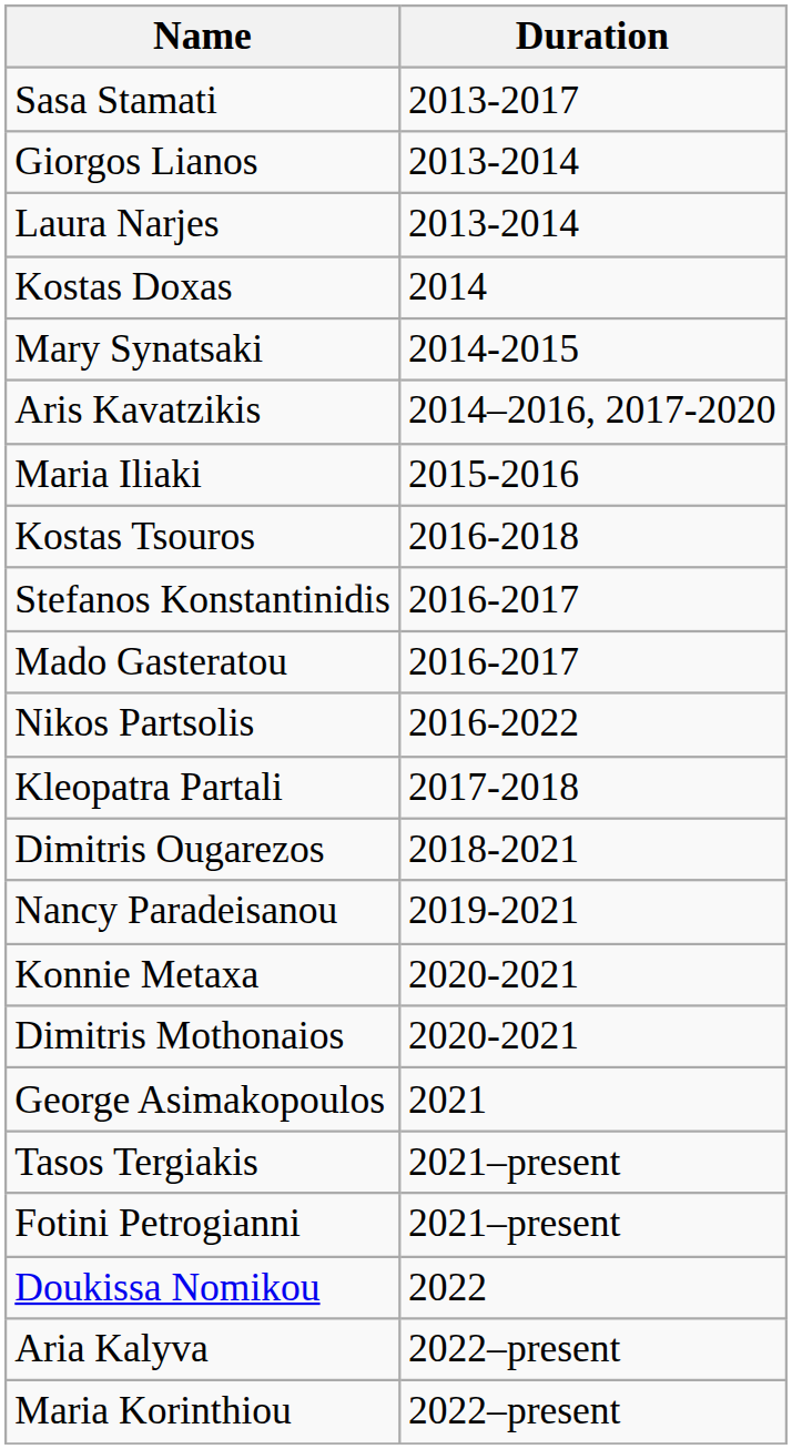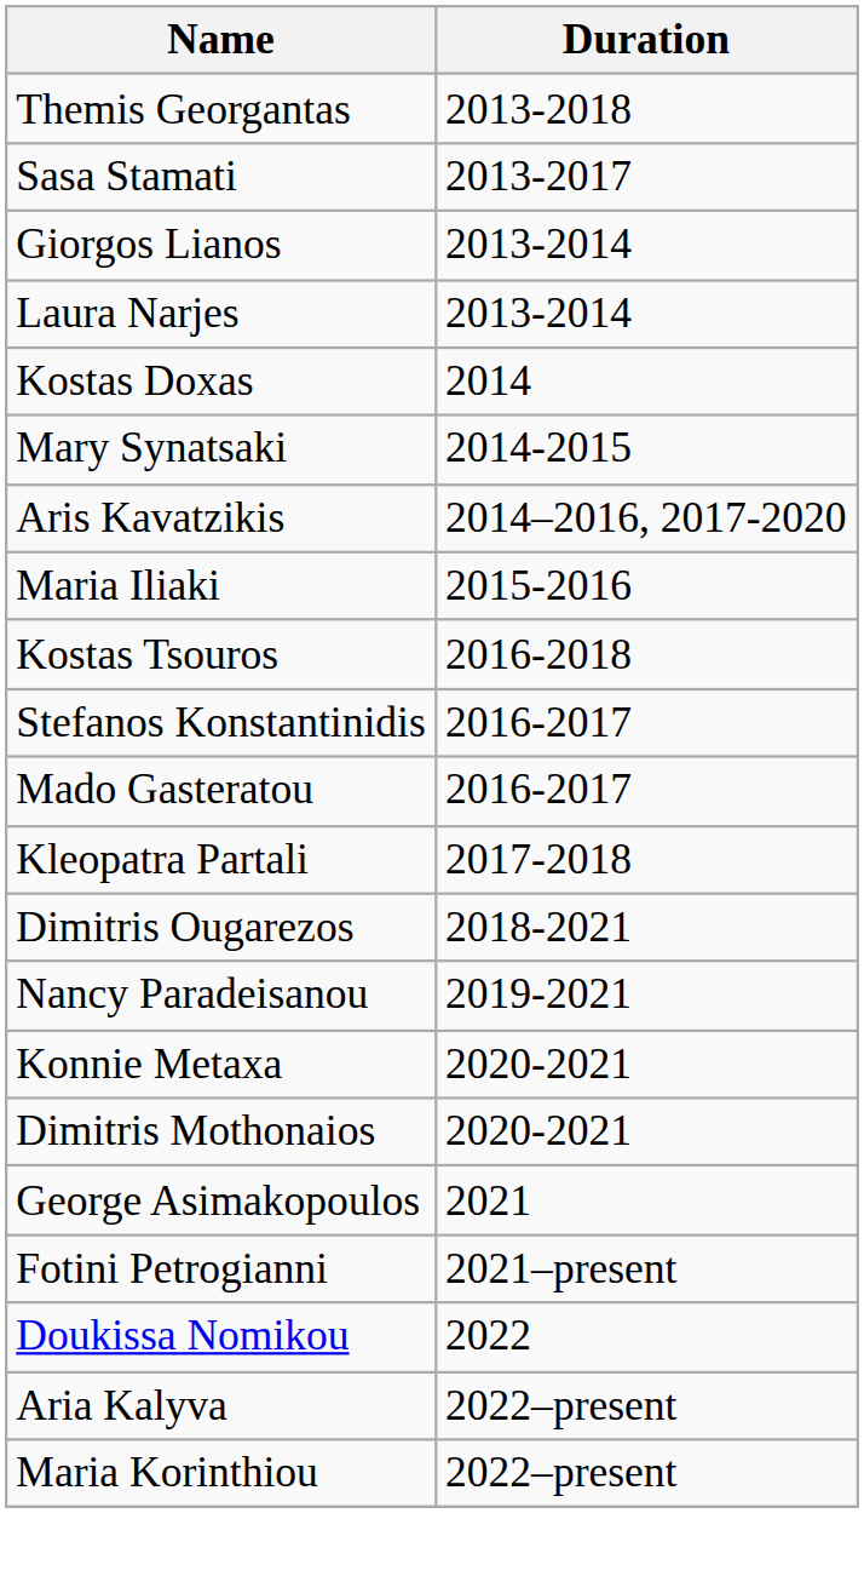 <table class="wikitable">
 <tr>
 <th>Name</th>
 <th>Duration</th>
+</tr>
+<tr>
+<td>Themis Georgantas</td>
+<td>2013-2018</td>
 </tr>
 <tr>
 <td>Sasa Stamati</td>
 <td>2013-2017</td>
 </tr>
 <tr>
 <td>Giorgos Lianos</td>
 <td>2013-2014</td>
 </tr>
 <tr>
 <td>Laura Narjes</td>
 <td>2013-2014</td>
 </tr>
 <tr>
 <td>Kostas Doxas</td>
 <td>2014</td>
 </tr>
 <tr>
 <td>Mary Synatsaki</td>
 <td>2014-2015</td>
 </tr>
 <tr>
 <td>Aris Kavatzikis</td>
 <td>2014–2016, 2017-2020</td>
 </tr>
 <tr>
 <td>Maria Iliaki</td>
 <td>2015-2016</td>
 </tr>
 <tr>
 <td>Kostas Tsouros</td>
 <td>2016-2018</td>
 </tr>
 <tr>
 <td>Stefanos Konstantinidis</td>
 <td>2016-2017</td>
 </tr>
 <tr>
 <td>Mado Gasteratou</td>
 <td>2016-2017</td>
 </tr>
 <tr>
-<td>Nikos Partsolis</td>
-<td>2016-2022</td>
-</tr>
-<tr>
 <td>Kleopatra Partali</td>
 <td>2017-2018</td>
 </tr>
 <tr>
 <td>Dimitris Ougarezos</td>
 <td>2018-2021</td>
 </tr>
 <tr>
 <td>Nancy Paradeisanou</td>
 <td>2019-2021</td>
 </tr>
 <tr>
 <td>Konnie Metaxa</td>
 <td>2020-2021</td>
 </tr>
 <tr>
 <td>Dimitris Mothonaios</td>
 <td>2020-2021</td>
 </tr>
 <tr>
 <td>George Asimakopoulos</td>
 <td>2021</td>
 </tr>
 <tr>
-<td>Tasos Tergiakis</td>
-<td>2021–present</td>
-</tr>
-<tr>
 <td>Fotini Petrogianni</td>
 <td>2021–present</td>
 </tr>
 <tr>
 <td><a href='#'>Doukissa Nomikou</a></td>
 <td>2022</td>
 </tr>
 <tr>
 <td>Aria Kalyva</td>
 <td>2022–present</td>
 </tr>
 <tr>
 <td>Maria Korinthiou</td>
 <td>2022–present</td>
 </tr>
 <tr>
 </tr>
 </table>
